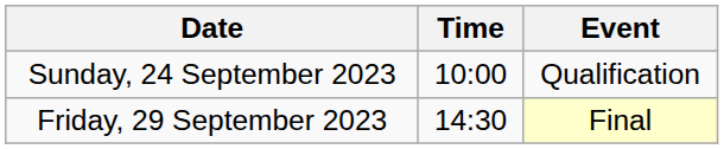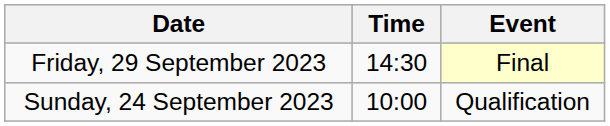 <table class = "wikitable" style="text-align:center;">
 <tr>
 <th width=220>Date</th>
 <th width=50>Time</th>
 <th width=100>Event</th>
 </tr>
 <tr>
+<td>Friday, 29 September 2023</td>
+<td>14:30</td>
+<td bgcolor=ffffcc>Final</td>
+</tr>
+<tr>
 <td>Sunday, 24 September 2023</td>
 <td>10:00</td>
 <td>Qualification</td>
 </tr>
-<tr>
-<td>Friday, 29 September 2023</td>
-<td>14:30</td>
-<td bgcolor=ffffcc>Final</td>
-</tr>
 </table>
